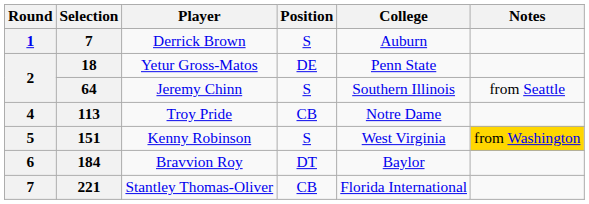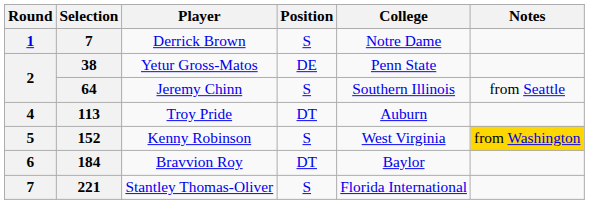 <table class="wikitable" style="text-align:center">
 <tr>
 <th>Round</th>
 <th>Selection</th>
 <th>Player</th>
 <th>Position</th>
 <th>College</th>
 <th>Notes</th>
 </tr>
 <tr>
 <th><a href='#'>1</a></th>
 <th>7</th>
 <td><a href='#'>Derrick Brown</a></td>
 <td><a href='#'>S</a></td>
-<td><a href='#'>Auburn</a></td>
+<td><a href='#'>Notre Dame</a></td>
 <td></td>
 </tr>
 <tr>
 <th rowspan="2">2</th>
-<th>18</th>
+<th>38</th>
 <td><a href='#'>Yetur Gross-Matos</a></td>
 <td><a href='#'>DE</a></td>
 <td><a href='#'>Penn State</a></td>
 <td></td>
 </tr>
 <tr>
 <th>64</th>
 <td><a href='#'>Jeremy Chinn</a></td>
 <td><a href='#'>S</a></td>
 <td><a href='#'>Southern Illinois</a></td>
 <td>from <a href='#'>Seattle</a></td>
 </tr>
 <tr>
 <th>4</th>
 <th>113</th>
 <td><a href='#'>Troy Pride</a></td>
-<td><a href='#'>CB</a></td>
-<td><a href='#'>Notre Dame</a></td>
+<td><a href='#'>DT</a></td>
+<td><a href='#'>Auburn</a></td>
 <td></td>
 </tr>
 <tr>
 <th>5</th>
-<th>151</th>
+<th>152</th>
 <td><a href='#'>Kenny Robinson</a></td>
 <td><a href='#'>S</a></td>
 <td><a href='#'>West Virginia</a></td>
 <td style="background: gold;"> from <a href='#'>Washington</a></td>
 </tr>
 <tr>
 <th>6</th>
 <th>184</th>
 <td><a href='#'>Bravvion Roy</a></td>
 <td><a href='#'>DT</a></td>
 <td><a href='#'>Baylor</a></td>
 <td></td>
 </tr>
 <tr>
 <th>7</th>
 <th>221</th>
 <td><a href='#'>Stantley Thomas-Oliver</a></td>
-<td><a href='#'>CB</a></td>
+<td><a href='#'>S</a></td>
 <td><a href='#'>Florida International</a></td>
 <td></td>
 </tr>
 </table>
